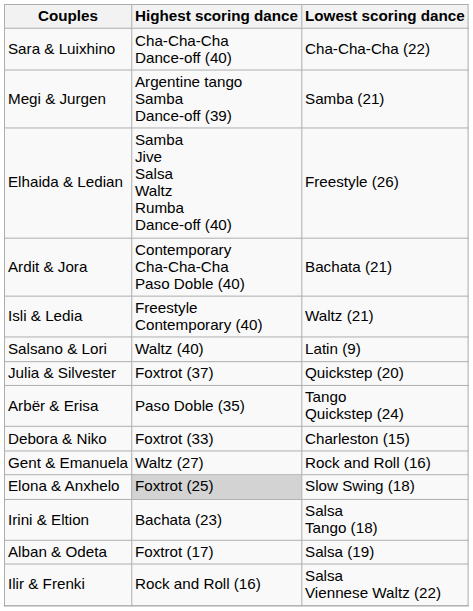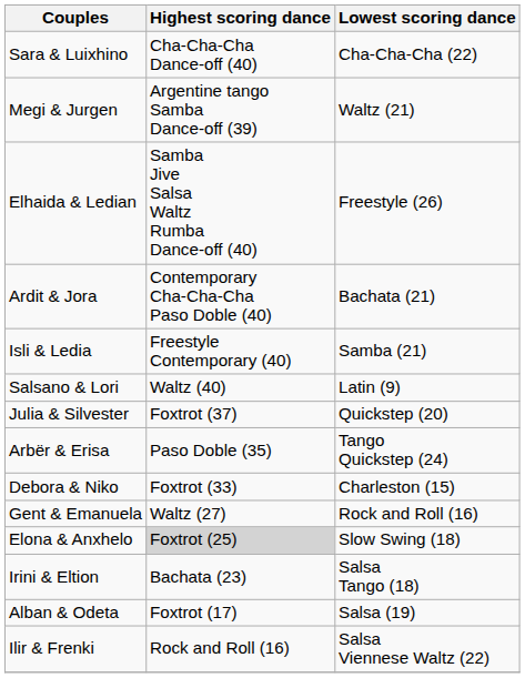 <table class="wikitable">
 <tr>
 <th>Couples</th>
 <th>Highest scoring dance</th>
 <th>Lowest scoring dance</th>
 </tr>
 <tr>
 <td>Sara & Luixhino</td>
 <td>Cha-Cha-Cha<br>Dance-off (40)</td>
 <td>Cha-Cha-Cha (22)</td>
 </tr>
 <tr>
 <td>Megi & Jurgen</td>
 <td>Argentine tango<br>Samba<br>Dance-off (39)</td>
-<td>Samba (21)</td>
+<td>Waltz (21)</td>
 </tr>
 <tr>
 <td>Elhaida & Ledian</td>
 <td>Samba<br>Jive<br>Salsa<br>Waltz<br>Rumba<br>Dance-off (40)</td>
 <td>Freestyle (26)</td>
 </tr>
 <tr>
 <td>Ardit & Jora</td>
 <td>Contemporary<br>Cha-Cha-Cha<br>Paso Doble (40)</td>
 <td>Bachata (21)</td>
 </tr>
 <tr>
 <td>Isli & Ledia</td>
 <td>Freestyle<br>Contemporary (40)</td>
-<td>Waltz (21)</td>
+<td>Samba (21)</td>
 </tr>
 <tr>
 <td>Salsano & Lori</td>
 <td>Waltz (40)</td>
 <td>Latin (9)</td>
 </tr>
 <tr>
 <td>Julia & Silvester</td>
 <td>Foxtrot (37)</td>
 <td>Quickstep (20)</td>
 </tr>
 <tr>
 <td>Arbër & Erisa</td>
 <td>Paso Doble (35)</td>
 <td>Tango<br>Quickstep (24)</td>
 </tr>
 <tr>
 <td>Debora & Niko</td>
 <td>Foxtrot (33)</td>
 <td>Charleston (15)</td>
 </tr>
 <tr>
 <td>Gent & Emanuela</td>
 <td>Waltz (27)</td>
 <td>Rock and Roll (16)</td>
 </tr>
 <tr>
 <td>Elona & Anxhelo</td>
 <td style="background: lightgrey;">Foxtrot (25)</td>
 <td>Slow Swing (18)</td>
 </tr>
 <tr>
 <td>Irini & Eltion</td>
 <td>Bachata (23)</td>
 <td>Salsa<br>Tango (18)</td>
 </tr>
 <tr>
 <td>Alban & Odeta</td>
 <td>Foxtrot (17)</td>
 <td>Salsa (19)</td>
 </tr>
 <tr>
 <td>Ilir & Frenki</td>
 <td>Rock and Roll (16)</td>
 <td>Salsa<br>Viennese Waltz (22)</td>
 </tr>
 <tr>
 </tr>
 </table>
